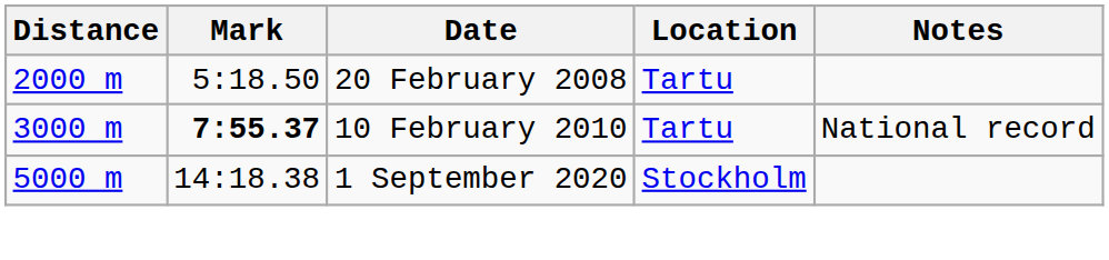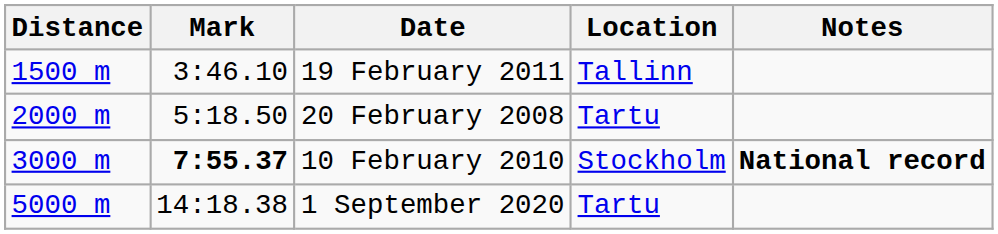 <table class="wikitable">
 <tr>
 <th>Distance</th>
 <th>Mark</th>
 <th>Date</th>
 <th>Location</th>
 <th>Notes</th>
+</tr>
+<tr>
+<td><a href='#'>1500 m</a></td>
+<td align=right>3:46.10</td>
+<td align=right>19 February 2011</td>
+<td><a href='#'>Tallinn</a></td>
+<td></td>
 </tr>
 <tr>
 <td><a href='#'>2000 m</a></td>
 <td align=right>5:18.50</td>
 <td align=right>20 February 2008</td>
 <td><a href='#'>Tartu</a></td>
 <td></td>
 </tr>
 <tr>
 <td><a href='#'>3000 m</a></td>
 <td align=right><strong>7:55.37</strong></td>
 <td align=right>10 February 2010</td>
-<td><a href='#'>Tartu</a></td>
-<td>National record</td>
+<td><a href='#'>Stockholm</a></td>
+<td><strong>National record</strong></td>
 </tr>
 <tr>
 <td><a href='#'>5000 m</a></td>
 <td align=right>14:18.38</td>
 <td align=right>1 September 2020</td>
-<td><a href='#'>Stockholm</a></td>
+<td><a href='#'>Tartu</a></td>
 <td></td>
 </tr>
 </table>
